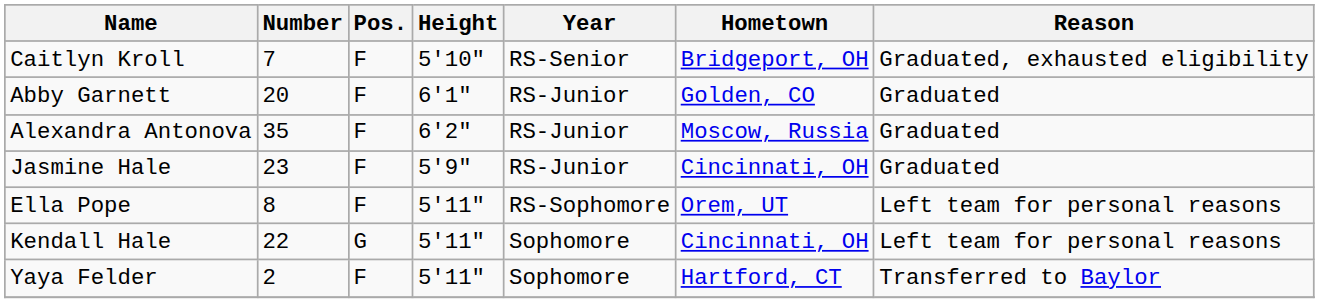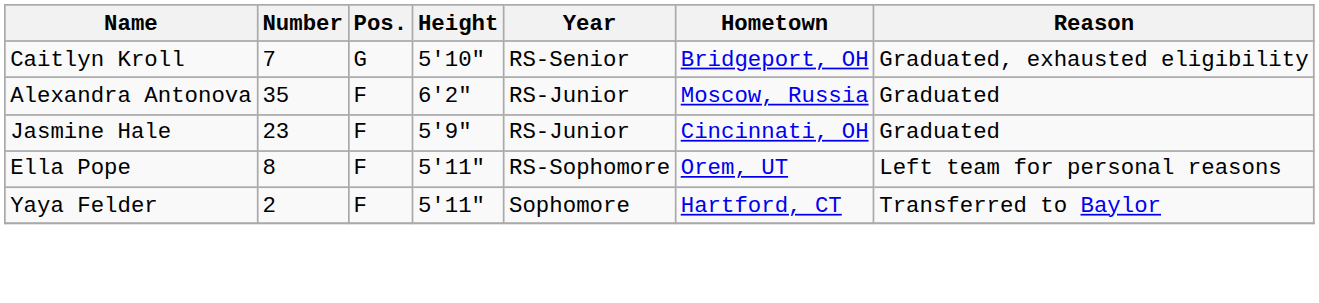 <table class="wikitable sortable" border="1">
 <tr align=center>
 <th style= >Name</th>
 <th style= >Number</th>
 <th style= >Pos.</th>
 <th style= >Height</th>
 <th style= >Year</th>
 <th style= >Hometown</th>
 <th style= >Reason</th>
 </tr>
 <tr>
 <td>Caitlyn Kroll</td>
 <td>7</td>
-<td>F</td>
+<td>G</td>
 <td>5'10"</td>
 <td>RS-Senior</td>
 <td><a href='#'>Bridgeport, OH</a></td>
 <td>Graduated, exhausted eligibility</td>
-</tr>
-<tr>
-<td>Abby Garnett</td>
-<td>20</td>
-<td>F</td>
-<td>6'1"</td>
-<td>RS-Junior</td>
-<td><a href='#'>Golden, CO</a></td>
-<td>Graduated</td>
 </tr>
 <tr>
 <td>Alexandra Antonova</td>
 <td>35</td>
 <td>F</td>
 <td>6'2"</td>
 <td>RS-Junior</td>
 <td><a href='#'>Moscow, Russia</a></td>
 <td>Graduated</td>
 </tr>
 <tr>
 <td>Jasmine Hale</td>
 <td>23</td>
 <td>F</td>
 <td>5'9"</td>
 <td>RS-Junior</td>
 <td><a href='#'>Cincinnati, OH</a></td>
 <td>Graduated</td>
 </tr>
 <tr>
 <td>Ella Pope</td>
 <td>8</td>
 <td>F</td>
 <td>5'11"</td>
 <td>RS-Sophomore</td>
 <td><a href='#'>Orem, UT</a></td>
 <td>Left team for personal reasons</td>
 </tr>
 <tr>
-<td>Kendall Hale</td>
-<td>22</td>
-<td>G</td>
-<td>5'11"</td>
-<td>Sophomore</td>
-<td><a href='#'>Cincinnati, OH</a></td>
-<td>Left team for personal reasons</td>
-</tr>
-<tr>
 <td>Yaya Felder</td>
 <td>2</td>
 <td>F</td>
 <td>5'11"</td>
 <td>Sophomore</td>
 <td><a href='#'>Hartford, CT</a></td>
 <td>Transferred to <a href='#'>Baylor</a></td>
 </tr>
 <tr>
 </tr>
 </table>
